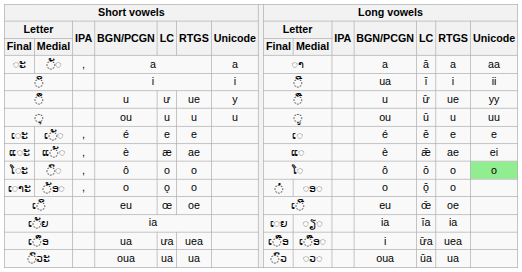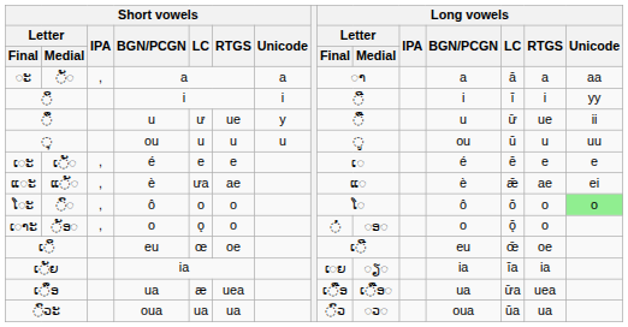 <table class="wikitable">
 <tr>
 <th colspan=7>Short vowels</th>
 <th rowspan=15></th>
 <th colspan=7>Long vowels</th>
 </tr>
 <tr>
 <th colspan=2>Letter</th>
 <th rowspan=2>IPA</th>
 <th rowspan=2>BGN/PCGN</th>
 <th rowspan=2>LC</th>
 <th rowspan=2>RTGS</th>
 <th rowspan=2>Unicode</th>
 <th colspan=2>Letter</th>
 <th rowspan=2>IPA</th>
 <th rowspan=2>BGN/PCGN</th>
 <th rowspan=2>LC</th>
 <th rowspan=2>RTGS</th>
 <th rowspan=2>Unicode</th>
 </tr>
 <tr>
 <th>Final</th>
 <th>Medial</th>
 <th>Final</th>
 <th>Medial</th>
 </tr>
 <tr align=center>
 <td><span>◌ະ</span></td>
 <td><span>◌ັ◌</span></td>
 <td>, </td>
 <td colspan=3>a</td>
 <td>a</td>
 <td colspan=2><span>◌າ</span></td>
 <td></td>
 <td>a</td>
 <td>ā</td>
 <td>a</td>
 <td>aa</td>
 </tr>
 <tr align=center>
 <td colspan=2><span>◌ິ</span></td>
 <td></td>
 <td colspan=3>i</td>
 <td>i</td>
 <td colspan=2><span>◌ີ</span></td>
 <td></td>
-<td>ua</td>
+<td>i</td>
 <td>ī</td>
 <td>i</td>
-<td>ii</td>
+<td>yy</td>
 </tr>
 <tr align=center>
 <td colspan=2><span>◌ຶ</span></td>
 <td></td>
 <td>u</td>
 <td>ư</td>
 <td>ue</td>
 <td>y</td>
 <td colspan=2><span>◌ື</span></td>
 <td></td>
 <td>u</td>
 <td>ư̄</td>
 <td>ue</td>
-<td>yy</td>
+<td>ii</td>
 </tr>
 <tr align=center>
 <td colspan=2><span>◌ຸ</span></td>
 <td></td>
 <td>ou</td>
 <td>u</td>
 <td>u</td>
 <td>u</td>
 <td colspan=2><span>◌ູ</span></td>
 <td></td>
 <td>ou</td>
 <td>ū</td>
 <td>u</td>
 <td>uu</td>
 </tr>
 <tr align=center>
 <td><span>ເ◌ະ</span></td>
 <td><span>ເ◌ັ◌</span></td>
 <td>, </td>
 <td>é</td>
 <td>e</td>
 <td>e</td>
 <td></td>
 <td colspan=2><span>ເ◌</span></td>
 <td></td>
 <td>é</td>
 <td>ē</td>
 <td>e</td>
 <td>e</td>
 </tr>
 <tr align=center>
 <td><span>ແ◌ະ</span></td>
 <td><span>ແ◌ັ◌</span></td>
 <td>, </td>
 <td>è</td>
-<td>æ</td>
+<td>ưa</td>
 <td>ae</td>
 <td></td>
 <td colspan=2><span>ແ◌</span></td>
 <td></td>
 <td>è</td>
 <td>ǣ</td>
 <td>ae</td>
 <td>ei</td>
 </tr>
 <tr align=center>
 <td><span>ໂ◌ະ</span></td>
 <td><span>◌ົ◌</span></td>
 <td>, </td>
 <td>ô</td>
 <td>o</td>
 <td>o</td>
 <td></td>
 <td colspan=2><span>ໂ◌</span></td>
 <td></td>
 <td>ô</td>
 <td>ō</td>
 <td>o</td>
 <td style="background: lightgreen;">o</td>
 </tr>
 <tr align=center>
 <td><span>ເ◌າະ</span></td>
 <td><span>◌ັອ◌</span></td>
 <td>, </td>
 <td>o</td>
 <td>ǫ</td>
 <td>o</td>
 <td></td>
 <td><span>◌ໍ</span></td>
 <td><span>◌ອ◌</span></td>
 <td></td>
 <td>o</td>
 <td>ǭ</td>
 <td>o</td>
 <td></td>
 </tr>
 <tr align=center>
 <td colspan=2><span>ເ◌ິ</span></td>
 <td></td>
 <td>eu</td>
 <td>œ</td>
 <td>oe</td>
 <td></td>
 <td colspan=2><span>ເ◌ີ</span></td>
 <td></td>
 <td>eu</td>
 <td>œ̄</td>
 <td>oe</td>
 <td></td>
 </tr>
 <tr align=center>
 <td colspan=2><span>ເ◌ັຍ</span></td>
 <td></td>
 <td colspan=3>ia</td>
 <td></td>
 <td><span>ເ◌ຍ</span></td>
 <td><span>◌ຽ◌</span></td>
 <td></td>
 <td>ia</td>
 <td>īa</td>
 <td>ia</td>
 <td></td>
 </tr>
 <tr align=center>
 <td colspan=2><span>ເ◌ຶອ</span></td>
 <td></td>
 <td>ua</td>
-<td>ưa</td>
+<td>æ</td>
 <td>uea</td>
 <td></td>
 <td><span>ເ◌ືອ</span></td>
 <td><span>ເ◌ືອ◌</span></td>
 <td></td>
-<td>i</td>
+<td>ua</td>
 <td>ư̄a</td>
 <td>uea</td>
 <td></td>
 </tr>
 <tr align=center>
 <td colspan=2><span>◌ົວະ</span></td>
 <td></td>
 <td>oua</td>
 <td>ua</td>
 <td>ua</td>
 <td></td>
 <td><span>◌ົວ</span></td>
 <td><span>◌ວ◌ </span></td>
 <td></td>
 <td>oua</td>
 <td>ūa</td>
 <td>ua</td>
 <td></td>
 </tr>
 </table>
